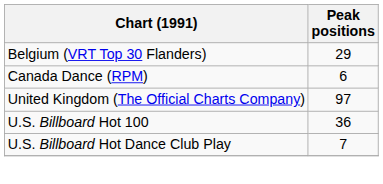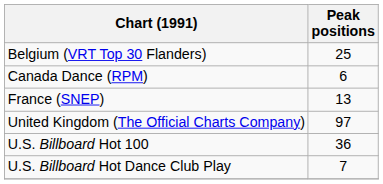 <table class="wikitable sortable">
 <tr>
 <th align="left">Chart (1991)</th>
 <th align="center">Peak <br>positions</th>
 </tr>
 <tr>
 <td align="left">Belgium (<a href='#'>VRT Top 30</a> Flanders)</td>
-<td align="center">29</td>
+<td align="center">25</td>
 </tr>
 <tr>
 <td align="left">Canada Dance (<a href='#'>RPM</a>)</td>
 <td align="center">6</td>
+</tr>
+<tr>
+<td align="left">France (<a href='#'>SNEP</a>)</td>
+<td align="center">13</td>
 </tr>
 <tr>
 <td align="left">United Kingdom (<a href='#'>The Official Charts Company</a>)</td>
 <td align="center">97</td>
 </tr>
 <tr>
 <td align="left">U.S. <em>Billboard</em> Hot 100</td>
 <td align="center">36</td>
 </tr>
 <tr>
 <td align="left">U.S. <em>Billboard</em> Hot Dance Club Play</td>
 <td align="center">7</td>
 </tr>
 <tr>
 </tr>
 </table>
